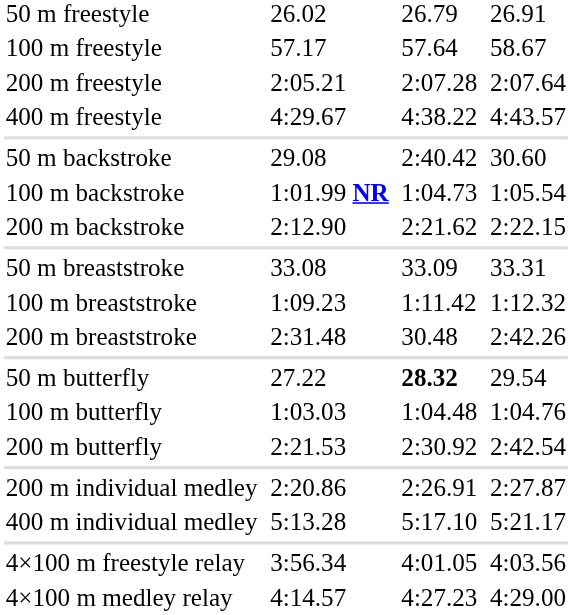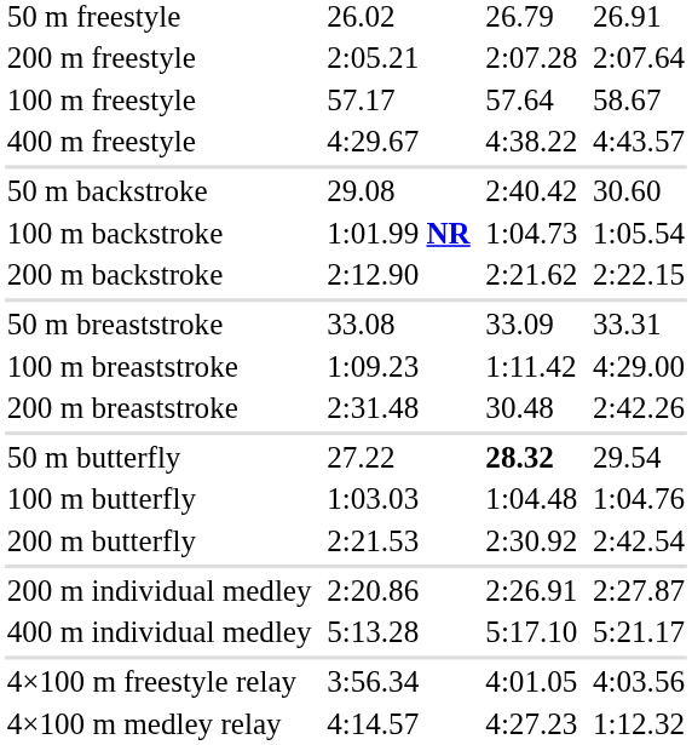 <table>
 <tr>
 <td>50 m freestyle</td>
 <td></td>
 <td>26.02</td>
 <td></td>
 <td>26.79</td>
 <td></td>
 <td>26.91</td>
 </tr>
 <tr>
+<td>200 m freestyle</td>
+<td></td>
+<td>2:05.21</td>
+<td></td>
+<td>2:07.28</td>
+<td></td>
+<td>2:07.64</td>
+</tr>
+<tr>
 <td>100 m freestyle</td>
 <td></td>
 <td>57.17</td>
 <td></td>
 <td>57.64</td>
 <td></td>
 <td>58.67</td>
-</tr>
-<tr>
-<td>200 m freestyle</td>
-<td></td>
-<td>2:05.21</td>
-<td></td>
-<td>2:07.28</td>
-<td></td>
-<td>2:07.64</td>
 </tr>
 <tr>
 <td>400 m freestyle</td>
 <td></td>
 <td>4:29.67</td>
 <td></td>
 <td>4:38.22</td>
 <td></td>
 <td>4:43.57</td>
 </tr>
 <tr bgcolor=#DDDDDD>
 <td colspan=7></td>
 </tr>
 <tr>
 <td>50 m backstroke</td>
 <td></td>
 <td>29.08</td>
 <td></td>
 <td>2:40.42</td>
 <td></td>
 <td>30.60</td>
 </tr>
 <tr>
 <td>100 m backstroke</td>
 <td></td>
 <td>1:01.99 <strong><a href='#'>NR</a></strong></td>
 <td></td>
 <td>1:04.73</td>
 <td></td>
 <td>1:05.54</td>
 </tr>
 <tr>
 <td>200 m backstroke</td>
 <td></td>
 <td>2:12.90</td>
 <td></td>
 <td>2:21.62</td>
 <td></td>
 <td>2:22.15</td>
 </tr>
 <tr bgcolor=#DDDDDD>
 <td colspan=7></td>
 </tr>
 <tr>
 <td>50 m breaststroke</td>
 <td></td>
 <td>33.08</td>
 <td></td>
 <td>33.09</td>
 <td></td>
 <td>33.31</td>
 </tr>
 <tr>
 <td>100 m breaststroke</td>
 <td></td>
 <td>1:09.23</td>
 <td></td>
 <td>1:11.42</td>
 <td></td>
-<td>1:12.32</td>
+<td>4:29.00</td>
 </tr>
 <tr>
 <td>200 m breaststroke</td>
 <td></td>
 <td>2:31.48</td>
 <td></td>
 <td>30.48</td>
 <td></td>
 <td>2:42.26</td>
 </tr>
 <tr bgcolor=#DDDDDD>
 <td colspan=7></td>
 </tr>
 <tr>
 <td>50 m butterfly</td>
 <td></td>
 <td>27.22</td>
 <td></td>
 <td><strong>28.32</strong></td>
 <td></td>
 <td>29.54</td>
 </tr>
 <tr>
 <td>100 m butterfly</td>
 <td></td>
 <td>1:03.03</td>
 <td></td>
 <td>1:04.48</td>
 <td></td>
 <td>1:04.76</td>
 </tr>
 <tr>
 <td>200 m butterfly</td>
 <td></td>
 <td>2:21.53</td>
 <td></td>
 <td>2:30.92</td>
 <td></td>
 <td>2:42.54</td>
 </tr>
 <tr bgcolor=#DDDDDD>
 <td colspan=7></td>
 </tr>
 <tr>
 <td>200 m individual medley</td>
 <td></td>
 <td>2:20.86</td>
 <td></td>
 <td>2:26.91</td>
 <td></td>
 <td>2:27.87</td>
 </tr>
 <tr>
 <td>400 m individual medley</td>
 <td></td>
 <td>5:13.28</td>
 <td></td>
 <td>5:17.10</td>
 <td></td>
 <td>5:21.17</td>
 </tr>
 <tr bgcolor=#DDDDDD>
 <td colspan=7></td>
 </tr>
 <tr>
 <td>4×100 m freestyle relay</td>
 <td></td>
 <td>3:56.34</td>
 <td></td>
 <td>4:01.05</td>
 <td></td>
 <td>4:03.56</td>
 </tr>
 <tr>
 <td>4×100 m medley relay</td>
 <td></td>
 <td>4:14.57</td>
 <td></td>
 <td>4:27.23</td>
 <td></td>
-<td>4:29.00</td>
+<td>1:12.32</td>
 </tr>
 </table>
